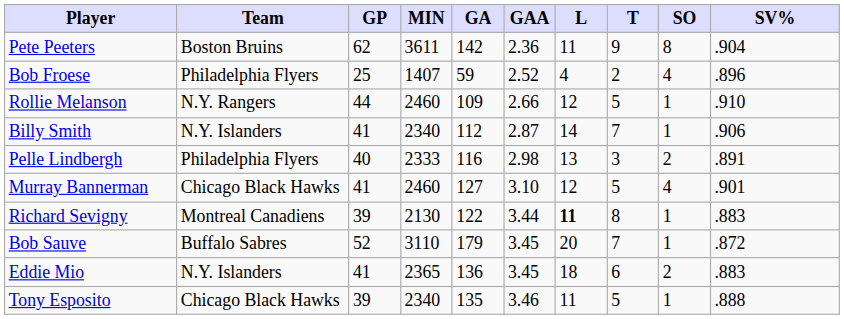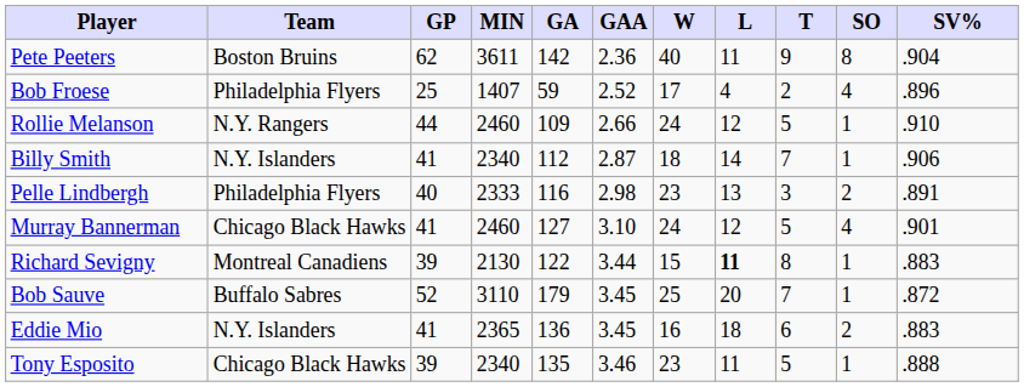 <table class="wikitable">
 <tr>
 <th style="background:#ddf; width:20%;">Player</th>
 <th style="background:#ddf; width:20%;">Team</th>
 <th style="background:#ddf; width:6%;">GP</th>
 <th style="background:#ddf; width:6%;">MIN</th>
 <th style="background:#ddf; width:6%;">GA</th>
 <th style="background:#ddf; width:6%;">GAA</th>
+<th style="background:#ddf; width:6%;">W</th>
 <th style="background:#ddf; width:6%;">L</th>
 <th style="background:#ddf; width:6%;">T</th>
 <th style="background:#ddf; width:6%;">SO</th>
 <th style="background:#ddf; width:15%;">SV%</th>
 </tr>
 <tr>
 <td><a href='#'>Pete Peeters</a></td>
 <td>Boston Bruins</td>
 <td>62</td>
 <td>3611</td>
 <td>142</td>
 <td>2.36</td>
+<td>40</td>
 <td>11</td>
 <td>9</td>
 <td>8</td>
 <td>.904</td>
 </tr>
 <tr>
 <td><a href='#'>Bob Froese</a></td>
 <td>Philadelphia Flyers</td>
 <td>25</td>
 <td>1407</td>
 <td>59</td>
 <td>2.52</td>
+<td>17</td>
 <td>4</td>
 <td>2</td>
 <td>4</td>
 <td>.896</td>
 </tr>
 <tr>
 <td><a href='#'>Rollie Melanson</a></td>
 <td>N.Y. Rangers</td>
 <td>44</td>
 <td>2460</td>
 <td>109</td>
 <td>2.66</td>
+<td>24</td>
 <td>12</td>
 <td>5</td>
 <td>1</td>
 <td>.910</td>
 </tr>
 <tr>
 <td><a href='#'>Billy Smith</a></td>
 <td>N.Y. Islanders</td>
 <td>41</td>
 <td>2340</td>
 <td>112</td>
 <td>2.87</td>
+<td>18</td>
 <td>14</td>
 <td>7</td>
 <td>1</td>
 <td>.906</td>
 </tr>
 <tr>
 <td><a href='#'>Pelle Lindbergh</a></td>
 <td>Philadelphia Flyers</td>
 <td>40</td>
 <td>2333</td>
 <td>116</td>
 <td>2.98</td>
+<td>23</td>
 <td>13</td>
 <td>3</td>
 <td>2</td>
 <td>.891</td>
 </tr>
 <tr>
 <td><a href='#'>Murray Bannerman</a></td>
 <td>Chicago Black Hawks</td>
 <td>41</td>
 <td>2460</td>
 <td>127</td>
 <td>3.10</td>
+<td>24</td>
 <td>12</td>
 <td>5</td>
 <td>4</td>
 <td>.901</td>
 </tr>
 <tr>
 <td><a href='#'>Richard Sevigny</a></td>
 <td>Montreal Canadiens</td>
 <td>39</td>
 <td>2130</td>
 <td>122</td>
 <td>3.44</td>
+<td>15</td>
 <td><strong>11</strong></td>
 <td>8</td>
 <td>1</td>
 <td>.883</td>
 </tr>
 <tr>
 <td><a href='#'>Bob Sauve</a></td>
 <td>Buffalo Sabres</td>
 <td>52</td>
 <td>3110</td>
 <td>179</td>
 <td>3.45</td>
+<td>25</td>
 <td>20</td>
 <td>7</td>
 <td>1</td>
 <td>.872</td>
 </tr>
 <tr>
 <td><a href='#'>Eddie Mio</a></td>
 <td>N.Y. Islanders</td>
 <td>41</td>
 <td>2365</td>
 <td>136</td>
 <td>3.45</td>
+<td>16</td>
 <td>18</td>
 <td>6</td>
 <td>2</td>
 <td>.883</td>
 </tr>
 <tr>
 <td><a href='#'>Tony Esposito</a></td>
 <td>Chicago Black Hawks</td>
 <td>39</td>
 <td>2340</td>
 <td>135</td>
 <td>3.46</td>
+<td>23</td>
 <td>11</td>
 <td>5</td>
 <td>1</td>
 <td>.888</td>
 </tr>
 </table>
